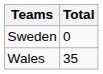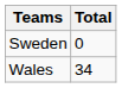 <table class="wikitable">
 <tr>
 <th>Teams</th>
 <th>Total</th>
 </tr>
 <tr>
 <td>Sweden</td>
 <td>0</td>
 </tr>
 <tr>
 <td>Wales</td>
-<td>35</td>
+<td>34</td>
 </tr>
 </table>
